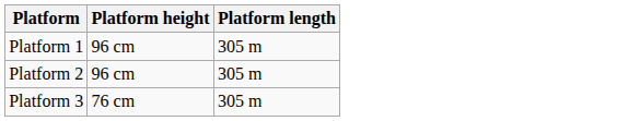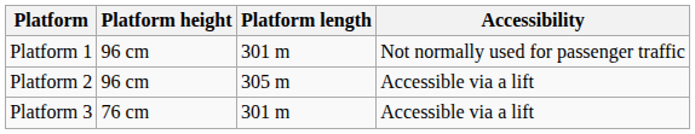 <table class="wikitable">
 <tr>
 <th>Platform</th>
 <th>Platform height</th>
 <th>Platform length</th>
+<th>Accessibility</th>
 </tr>
 <tr>
 <td>Platform 1</td>
 <td>96 cm</td>
-<td>305 m</td>
+<td>301 m</td>
+<td>Not normally used for passenger traffic</td>
 </tr>
 <tr>
 <td>Platform 2</td>
 <td>96 cm</td>
 <td>305 m</td>
+<td>Accessible via a lift</td>
 </tr>
 <tr>
 <td>Platform 3</td>
 <td>76 cm</td>
-<td>305 m</td>
+<td>301 m</td>
+<td>Accessible via a lift</td>
 </tr>
 </table>
